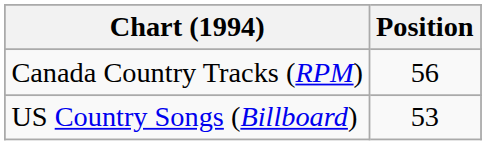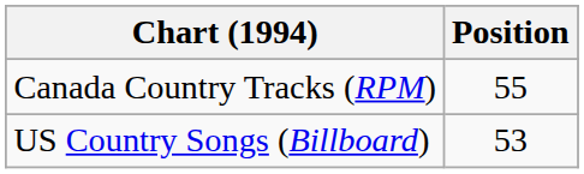 <table class="wikitable sortable">
 <tr>
 <th scope="col">Chart (1994)</th>
 <th scope="col">Position</th>
 </tr>
 <tr>
 <td>Canada Country Tracks (<em><a href='#'>RPM</a></em>)</td>
-<td align="center">56</td>
+<td align="center">55</td>
 </tr>
 <tr>
 <td>US <a href='#'>Country Songs</a> (<em><a href='#'>Billboard</a></em>)</td>
 <td align="center">53</td>
 </tr>
 </table>
